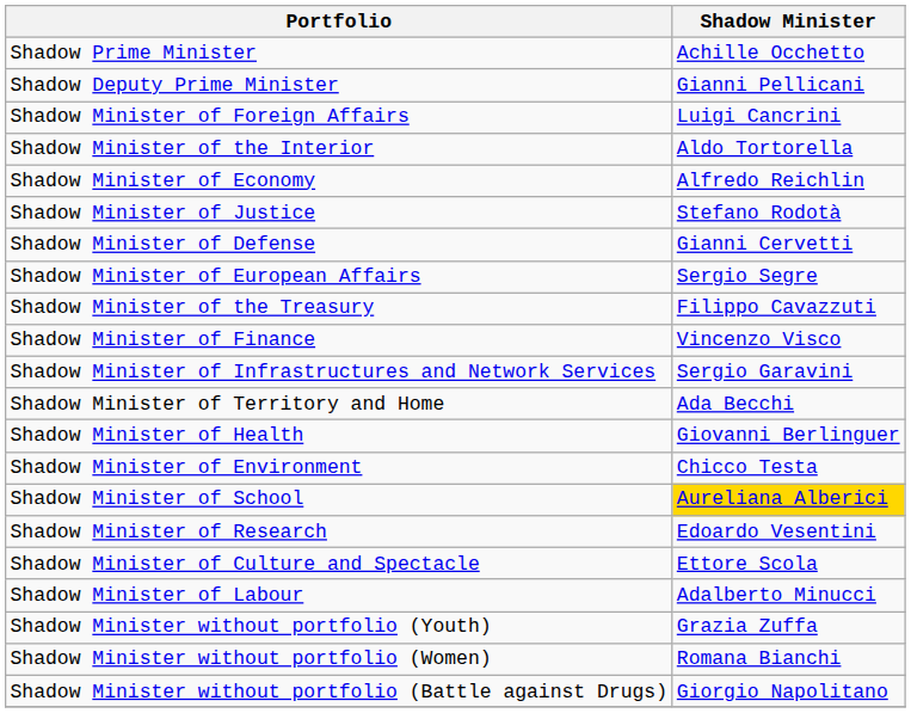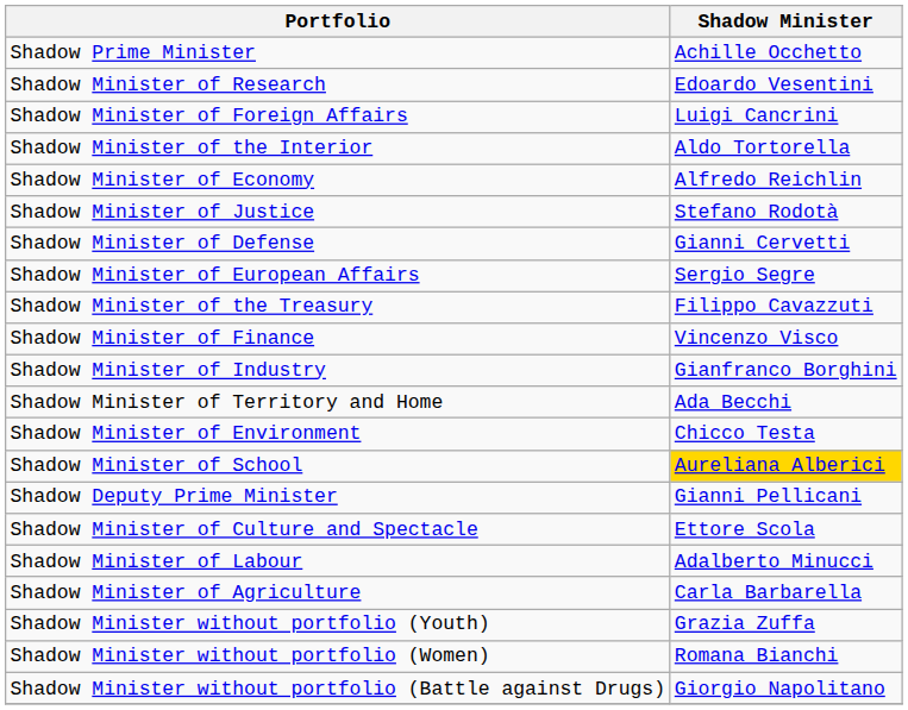 <table class="wikitable">
 <tr>
 <th>Portfolio</th>
 <th>Shadow Minister</th>
 </tr>
 <tr>
 <td>Shadow <a href='#'>Prime Minister</a></td>
 <td><a href='#'>Achille Occhetto</a></td>
 </tr>
 <tr>
-<td>Shadow <a href='#'>Deputy Prime Minister</a></td>
-<td><a href='#'>Gianni Pellicani</a></td>
+<td>Shadow <a href='#'>Minister of Research</a></td>
+<td><a href='#'>Edoardo Vesentini</a></td>
 </tr>
 <tr>
 <td>Shadow <a href='#'>Minister of Foreign Affairs</a></td>
 <td><a href='#'>Luigi Cancrini</a></td>
 </tr>
 <tr>
 <td>Shadow <a href='#'>Minister of the Interior</a></td>
 <td><a href='#'>Aldo Tortorella</a></td>
 </tr>
 <tr>
 <td>Shadow <a href='#'>Minister of Economy</a></td>
 <td><a href='#'>Alfredo Reichlin</a></td>
 </tr>
 <tr>
 <td>Shadow <a href='#'>Minister of Justice</a></td>
 <td><a href='#'>Stefano Rodotà</a></td>
 </tr>
 <tr>
 <td>Shadow <a href='#'>Minister of Defense</a></td>
 <td><a href='#'>Gianni Cervetti</a></td>
 </tr>
 <tr>
 <td>Shadow <a href='#'>Minister of European Affairs</a></td>
 <td><a href='#'>Sergio Segre</a></td>
 </tr>
 <tr>
 <td>Shadow <a href='#'>Minister of the Treasury</a></td>
 <td><a href='#'>Filippo Cavazzuti</a></td>
 </tr>
 <tr>
 <td>Shadow <a href='#'>Minister of Finance</a></td>
 <td><a href='#'>Vincenzo Visco</a></td>
 </tr>
 <tr>
-<td>Shadow <a href='#'>Minister of Infrastructures and Network Services</a></td>
-<td><a href='#'>Sergio Garavini</a></td>
+<td>Shadow <a href='#'>Minister of Industry</a></td>
+<td><a href='#'>Gianfranco Borghini</a></td>
 </tr>
 <tr>
 <td>Shadow Minister of Territory and Home</td>
 <td><a href='#'>Ada Becchi</a></td>
-</tr>
-<tr>
-<td>Shadow <a href='#'>Minister of Health</a></td>
-<td><a href='#'>Giovanni Berlinguer</a></td>
 </tr>
 <tr>
 <td>Shadow <a href='#'>Minister of Environment</a></td>
 <td><a href='#'>Chicco Testa</a></td>
 </tr>
 <tr>
 <td>Shadow <a href='#'>Minister of School</a></td>
 <td style="background: gold;"><a href='#'>Aureliana Alberici</a></td>
 </tr>
 <tr>
-<td>Shadow <a href='#'>Minister of Research</a></td>
-<td><a href='#'>Edoardo Vesentini</a></td>
+<td>Shadow <a href='#'>Deputy Prime Minister</a></td>
+<td><a href='#'>Gianni Pellicani</a></td>
 </tr>
 <tr>
 <td>Shadow <a href='#'>Minister of Culture and Spectacle</a></td>
 <td><a href='#'>Ettore Scola</a></td>
 </tr>
 <tr>
 <td>Shadow <a href='#'>Minister of Labour</a></td>
 <td><a href='#'>Adalberto Minucci</a></td>
+</tr>
+<tr>
+<td>Shadow <a href='#'>Minister of Agriculture</a></td>
+<td><a href='#'>Carla Barbarella</a></td>
 </tr>
 <tr>
 <td>Shadow <a href='#'>Minister without portfolio</a> (Youth)</td>
 <td><a href='#'>Grazia Zuffa</a></td>
 </tr>
 <tr>
 <td>Shadow <a href='#'>Minister without portfolio</a> (Women)</td>
 <td><a href='#'>Romana Bianchi</a></td>
 </tr>
 <tr>
 <td>Shadow <a href='#'>Minister without portfolio</a> (Battle against Drugs)</td>
 <td><a href='#'>Giorgio Napolitano</a></td>
 </tr>
 <tr>
 </tr>
 </table>
